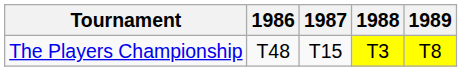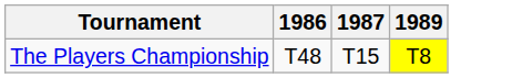 <table class="wikitable" style="font-size:95%;text-align:center;">
 <tr>
 <th>Tournament</th>
 <th>1986</th>
 <th>1987</th>
-<th>1988</th>
 <th>1989</th>
 </tr>
 <tr>
 <td align=left><a href='#'>The Players Championship</a></td>
 <td>T48</td>
 <td>T15</td>
-<td style="background:yellow;">T3</td>
 <td style="background:yellow;">T8</td>
 </tr>
 </table>
